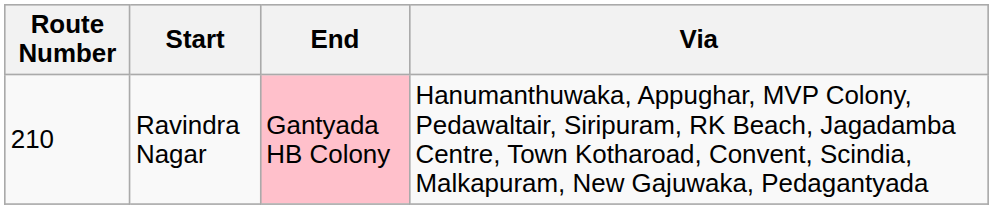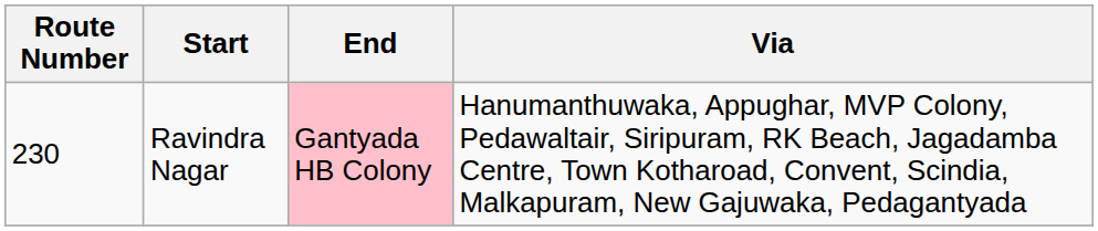 <table class="sortable wikitable">
 <tr>
 <th>Route Number</th>
 <th>Start</th>
 <th>End</th>
 <th>Via</th>
 </tr>
 <tr>
-<td>210</td>
+<td>230</td>
 <td>Ravindra Nagar</td>
 <td style="background: pink;">Gantyada HB Colony</td>
 <td>Hanumanthuwaka, Appughar, MVP Colony, Pedawaltair, Siripuram, RK Beach, Jagadamba Centre, Town Kotharoad, Convent, Scindia, Malkapuram, New Gajuwaka, Pedagantyada</td>
 </tr>
 </table>
